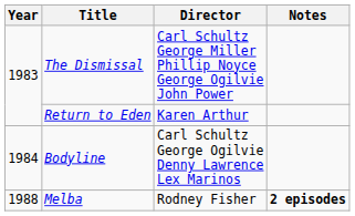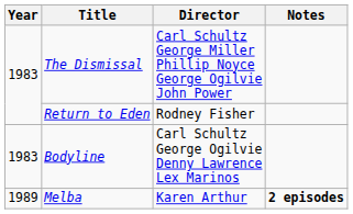 <table class="wikitable">
 <tr>
 <th>Year</th>
 <th>Title</th>
 <th>Director</th>
 <th>Notes</th>
 </tr>
 <tr>
 <td rowspan=2>1983</td>
 <td><em><a href='#'>The Dismissal</a></em></td>
 <td><a href='#'>Carl Schultz</a><br><a href='#'>George Miller</a><br><a href='#'>Phillip Noyce</a><br><a href='#'>George Ogilvie</a><br><a href='#'>John Power</a></td>
 <td></td>
 </tr>
 <tr>
 <td><em><a href='#'>Return to Eden</a></em></td>
-<td><a href='#'>Karen Arthur</a></td>
+<td>Rodney Fisher</td>
 <td></td>
 </tr>
 <tr>
-<td>1984</td>
+<td>1983</td>
 <td><em><a href='#'>Bodyline</a></em></td>
 <td>Carl Schultz<br>George Ogilvie<br><a href='#'>Denny Lawrence</a><br><a href='#'>Lex Marinos</a></td>
 <td></td>
 </tr>
 <tr>
-<td>1988</td>
+<td>1989</td>
 <td><em><a href='#'>Melba</a></em></td>
-<td>Rodney Fisher</td>
+<td><a href='#'>Karen Arthur</a></td>
 <td><strong>2 episodes</strong></td>
 </tr>
 </table>
